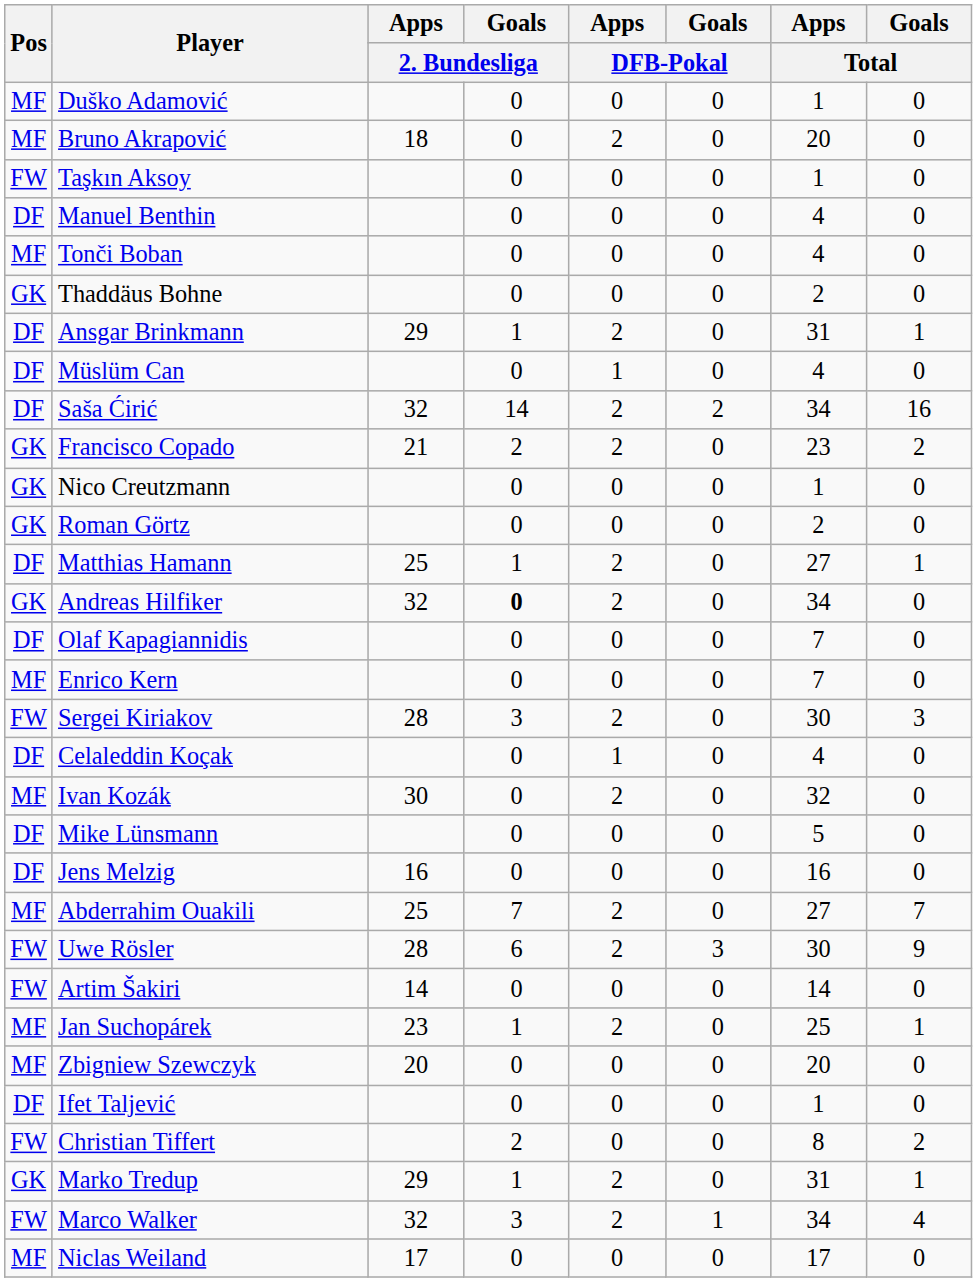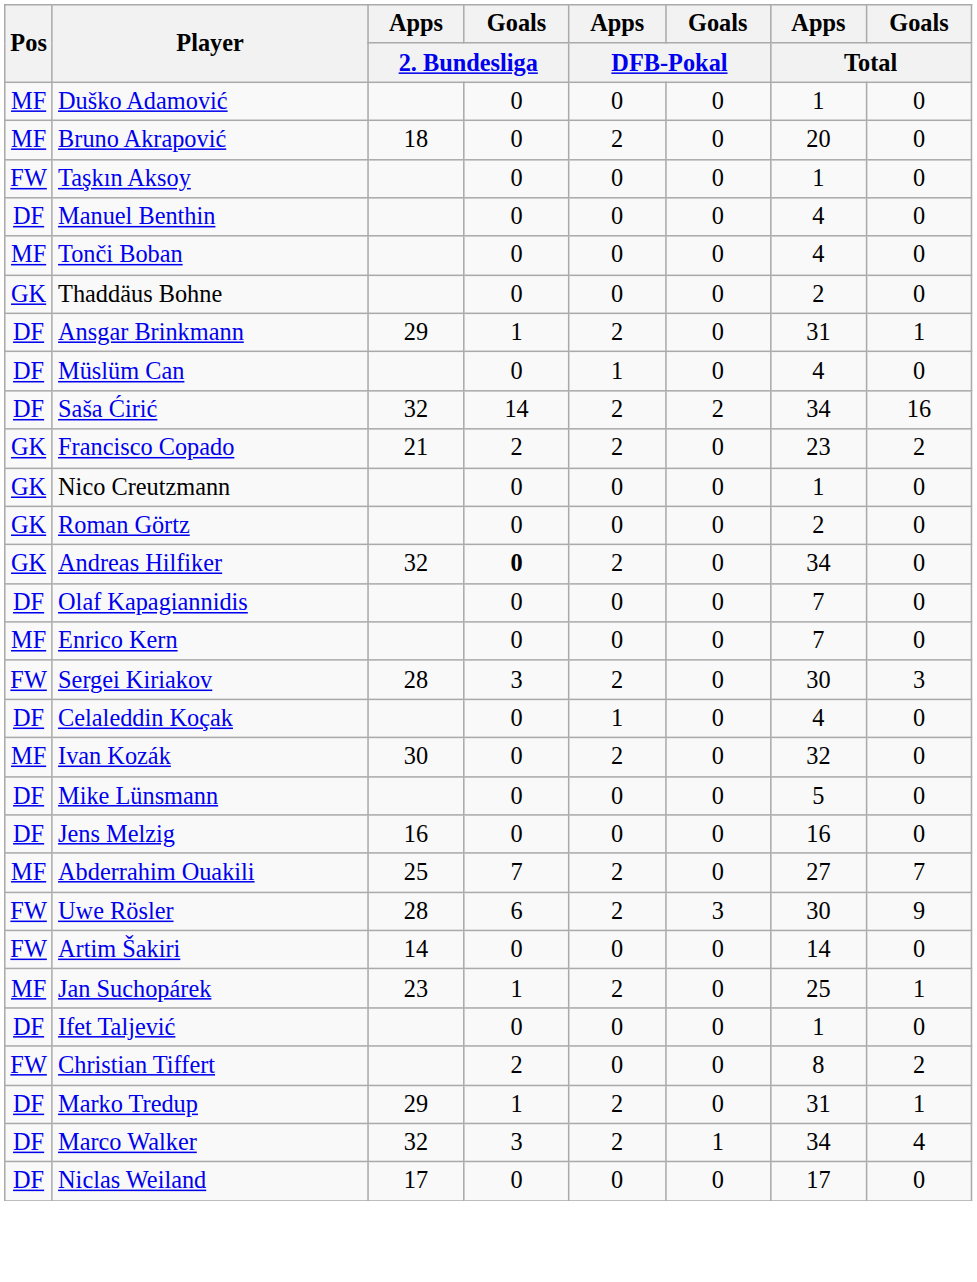 <table class="wikitable sortable" style="text-align:center">
 <tr>
 <th rowspan="2" class="unsortable">Pos</th>
 <th rowspan="2" class="unsortable" width="200">Player</th>
 <th>Apps</th>
 <th>Goals</th>
 <th>Apps</th>
 <th>Goals</th>
 <th>Apps</th>
 <th>Goals</th>
 </tr>
 <tr class="unsortable">
 <th colspan="2" width="125"><a href='#'>2. Bundesliga</a></th>
 <th colspan="2" width="125"><a href='#'>DFB-Pokal</a></th>
 <th colspan="2" width="125">Total</th>
 </tr>
 <tr>
 <td><a href='#'>MF</a></td>
 <td align="left"> <a href='#'>Duško Adamović</a></td>
 <td></td>
 <td>0</td>
 <td>0</td>
 <td>0</td>
 <td>1</td>
 <td>0</td>
 </tr>
 <tr>
 <td><a href='#'>MF</a></td>
 <td align="left"> <a href='#'>Bruno Akrapović</a></td>
 <td>18</td>
 <td>0</td>
 <td>2</td>
 <td>0</td>
 <td>20</td>
 <td>0</td>
 </tr>
 <tr>
 <td><a href='#'>FW</a></td>
 <td align="left"> <a href='#'>Taşkın Aksoy</a></td>
 <td></td>
 <td>0</td>
 <td>0</td>
 <td>0</td>
 <td>1</td>
 <td>0</td>
 </tr>
 <tr>
 <td><a href='#'>DF</a></td>
 <td align="left"> <a href='#'>Manuel Benthin</a></td>
 <td></td>
 <td>0</td>
 <td>0</td>
 <td>0</td>
 <td>4</td>
 <td>0</td>
 </tr>
 <tr>
 <td><a href='#'>MF</a></td>
 <td align="left"> <a href='#'>Tonči Boban</a></td>
 <td></td>
 <td>0</td>
 <td>0</td>
 <td>0</td>
 <td>4</td>
 <td>0</td>
 </tr>
 <tr>
 <td><a href='#'>GK</a></td>
 <td align="left"> Thaddäus Bohne</td>
 <td></td>
 <td>0</td>
 <td>0</td>
 <td>0</td>
 <td>2</td>
 <td>0</td>
 </tr>
 <tr>
 <td><a href='#'>DF</a></td>
 <td align="left"> <a href='#'>Ansgar Brinkmann</a></td>
 <td>29</td>
 <td>1</td>
 <td>2</td>
 <td>0</td>
 <td>31</td>
 <td>1</td>
 </tr>
 <tr>
 <td><a href='#'>DF</a></td>
 <td align="left"> <a href='#'>Müslüm Can</a></td>
 <td></td>
 <td>0</td>
 <td>1</td>
 <td>0</td>
 <td>4</td>
 <td>0</td>
 </tr>
 <tr>
 <td><a href='#'>DF</a></td>
 <td align="left"> <a href='#'>Saša Ćirić</a></td>
 <td>32</td>
 <td>14</td>
 <td>2</td>
 <td>2</td>
 <td>34</td>
 <td>16</td>
 </tr>
 <tr>
 <td><a href='#'>GK</a></td>
 <td align="left"> <a href='#'>Francisco Copado</a></td>
 <td>21</td>
 <td>2</td>
 <td>2</td>
 <td>0</td>
 <td>23</td>
 <td>2</td>
 </tr>
 <tr>
 <td><a href='#'>GK</a></td>
 <td align="left"> Nico Creutzmann</td>
 <td></td>
 <td>0</td>
 <td>0</td>
 <td>0</td>
 <td>1</td>
 <td>0</td>
 </tr>
 <tr>
 <td><a href='#'>GK</a></td>
 <td align="left"> <a href='#'>Roman Görtz</a></td>
 <td></td>
 <td>0</td>
 <td>0</td>
 <td>0</td>
 <td>2</td>
 <td>0</td>
 </tr>
 <tr>
-<td><a href='#'>DF</a></td>
-<td align="left"> <a href='#'>Matthias Hamann</a></td>
-<td>25</td>
-<td>1</td>
-<td>2</td>
-<td>0</td>
-<td>27</td>
-<td>1</td>
-</tr>
-<tr>
 <td><a href='#'>GK</a></td>
 <td align="left"> <a href='#'>Andreas Hilfiker</a></td>
 <td>32</td>
 <td><strong>0</strong></td>
 <td>2</td>
 <td>0</td>
 <td>34</td>
 <td>0</td>
 </tr>
 <tr>
 <td><a href='#'>DF</a></td>
 <td align="left"> <a href='#'>Olaf Kapagiannidis</a></td>
 <td></td>
 <td>0</td>
 <td>0</td>
 <td>0</td>
 <td>7</td>
 <td>0</td>
 </tr>
 <tr>
 <td><a href='#'>MF</a></td>
 <td align="left"> <a href='#'>Enrico Kern</a></td>
 <td></td>
 <td>0</td>
 <td>0</td>
 <td>0</td>
 <td>7</td>
 <td>0</td>
 </tr>
 <tr>
 <td><a href='#'>FW</a></td>
 <td align="left"> <a href='#'>Sergei Kiriakov</a></td>
 <td>28</td>
 <td>3</td>
 <td>2</td>
 <td>0</td>
 <td>30</td>
 <td>3</td>
 </tr>
 <tr>
 <td><a href='#'>DF</a></td>
 <td align="left"> <a href='#'>Celaleddin Koçak</a></td>
 <td></td>
 <td>0</td>
 <td>1</td>
 <td>0</td>
 <td>4</td>
 <td>0</td>
 </tr>
 <tr>
 <td><a href='#'>MF</a></td>
 <td align="left"> <a href='#'>Ivan Kozák</a></td>
 <td>30</td>
 <td>0</td>
 <td>2</td>
 <td>0</td>
 <td>32</td>
 <td>0</td>
 </tr>
 <tr>
 <td><a href='#'>DF</a></td>
 <td align="left"> <a href='#'>Mike Lünsmann</a></td>
 <td></td>
 <td>0</td>
 <td>0</td>
 <td>0</td>
 <td>5</td>
 <td>0</td>
 </tr>
 <tr>
 <td><a href='#'>DF</a></td>
 <td align="left"> <a href='#'>Jens Melzig</a></td>
 <td>16</td>
 <td>0</td>
 <td>0</td>
 <td>0</td>
 <td>16</td>
 <td>0</td>
 </tr>
 <tr>
 <td><a href='#'>MF</a></td>
 <td align="left"> <a href='#'>Abderrahim Ouakili</a></td>
 <td>25</td>
 <td>7</td>
 <td>2</td>
 <td>0</td>
 <td>27</td>
 <td>7</td>
 </tr>
 <tr>
 <td><a href='#'>FW</a></td>
 <td align="left"> <a href='#'>Uwe Rösler</a></td>
 <td>28</td>
 <td>6</td>
 <td>2</td>
 <td>3</td>
 <td>30</td>
 <td>9</td>
 </tr>
 <tr>
 <td><a href='#'>FW</a></td>
 <td align="left"> <a href='#'>Artim Šakiri</a></td>
 <td>14</td>
 <td>0</td>
 <td>0</td>
 <td>0</td>
 <td>14</td>
 <td>0</td>
 </tr>
 <tr>
 <td><a href='#'>MF</a></td>
 <td align="left"> <a href='#'>Jan Suchopárek</a></td>
 <td>23</td>
 <td>1</td>
 <td>2</td>
 <td>0</td>
 <td>25</td>
 <td>1</td>
 </tr>
 <tr>
-<td><a href='#'>MF</a></td>
-<td align="left"> <a href='#'>Zbigniew Szewczyk</a></td>
-<td>20</td>
-<td>0</td>
-<td>0</td>
-<td>0</td>
-<td>20</td>
-<td>0</td>
-</tr>
-<tr>
 <td><a href='#'>DF</a></td>
 <td align="left"> <a href='#'>Ifet Taljević</a></td>
 <td></td>
 <td>0</td>
 <td>0</td>
 <td>0</td>
 <td>1</td>
 <td>0</td>
 </tr>
 <tr>
 <td><a href='#'>FW</a></td>
 <td align="left"> <a href='#'>Christian Tiffert</a></td>
 <td></td>
 <td>2</td>
 <td>0</td>
 <td>0</td>
 <td>8</td>
 <td>2</td>
 </tr>
 <tr>
-<td><a href='#'>GK</a></td>
+<td><a href='#'>DF</a></td>
 <td align="left"> <a href='#'>Marko Tredup</a></td>
 <td>29</td>
 <td>1</td>
 <td>2</td>
 <td>0</td>
 <td>31</td>
 <td>1</td>
 </tr>
 <tr>
-<td><a href='#'>FW</a></td>
+<td><a href='#'>DF</a></td>
 <td align="left"> <a href='#'>Marco Walker</a></td>
 <td>32</td>
 <td>3</td>
 <td>2</td>
 <td>1</td>
 <td>34</td>
 <td>4</td>
 </tr>
 <tr>
-<td><a href='#'>MF</a></td>
+<td><a href='#'>DF</a></td>
 <td align="left"> <a href='#'>Niclas Weiland</a></td>
 <td>17</td>
 <td>0</td>
 <td>0</td>
 <td>0</td>
 <td>17</td>
 <td>0</td>
 </tr>
 </table>
